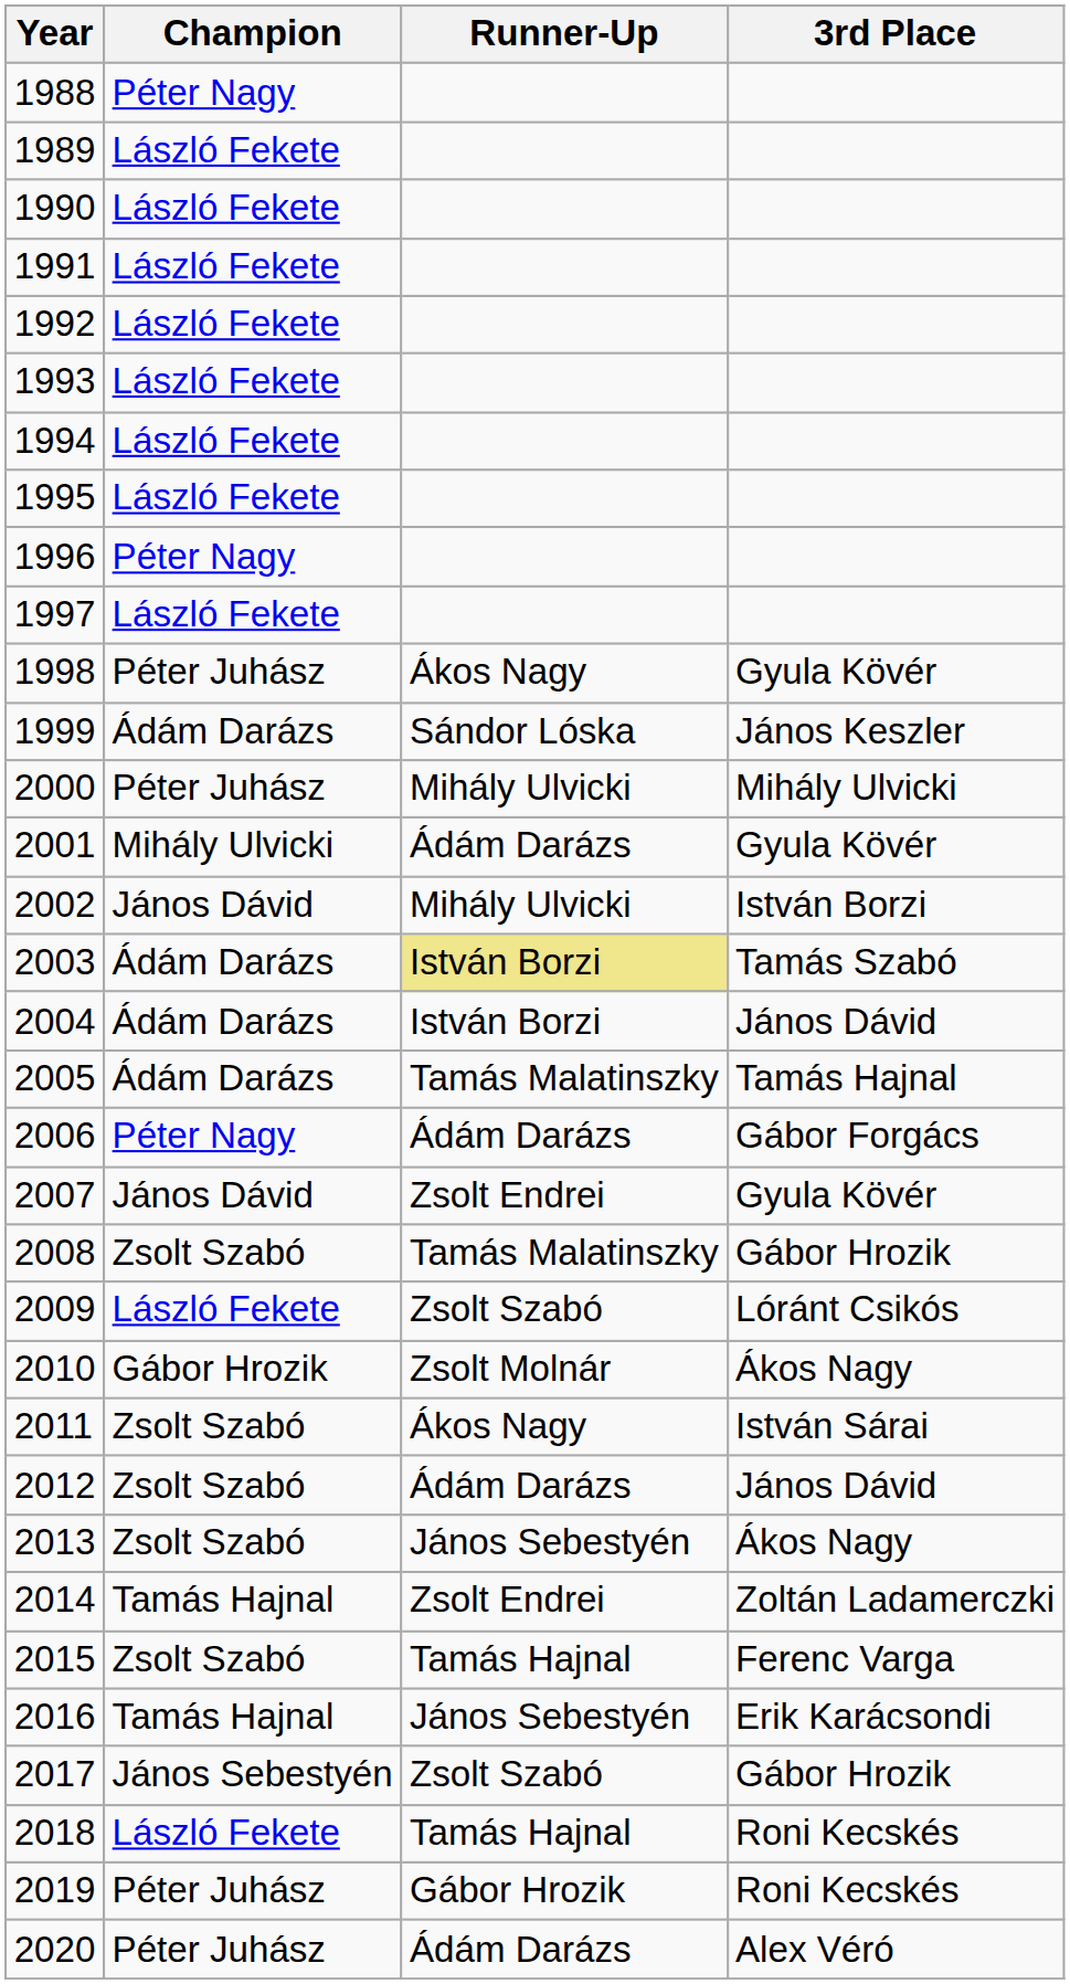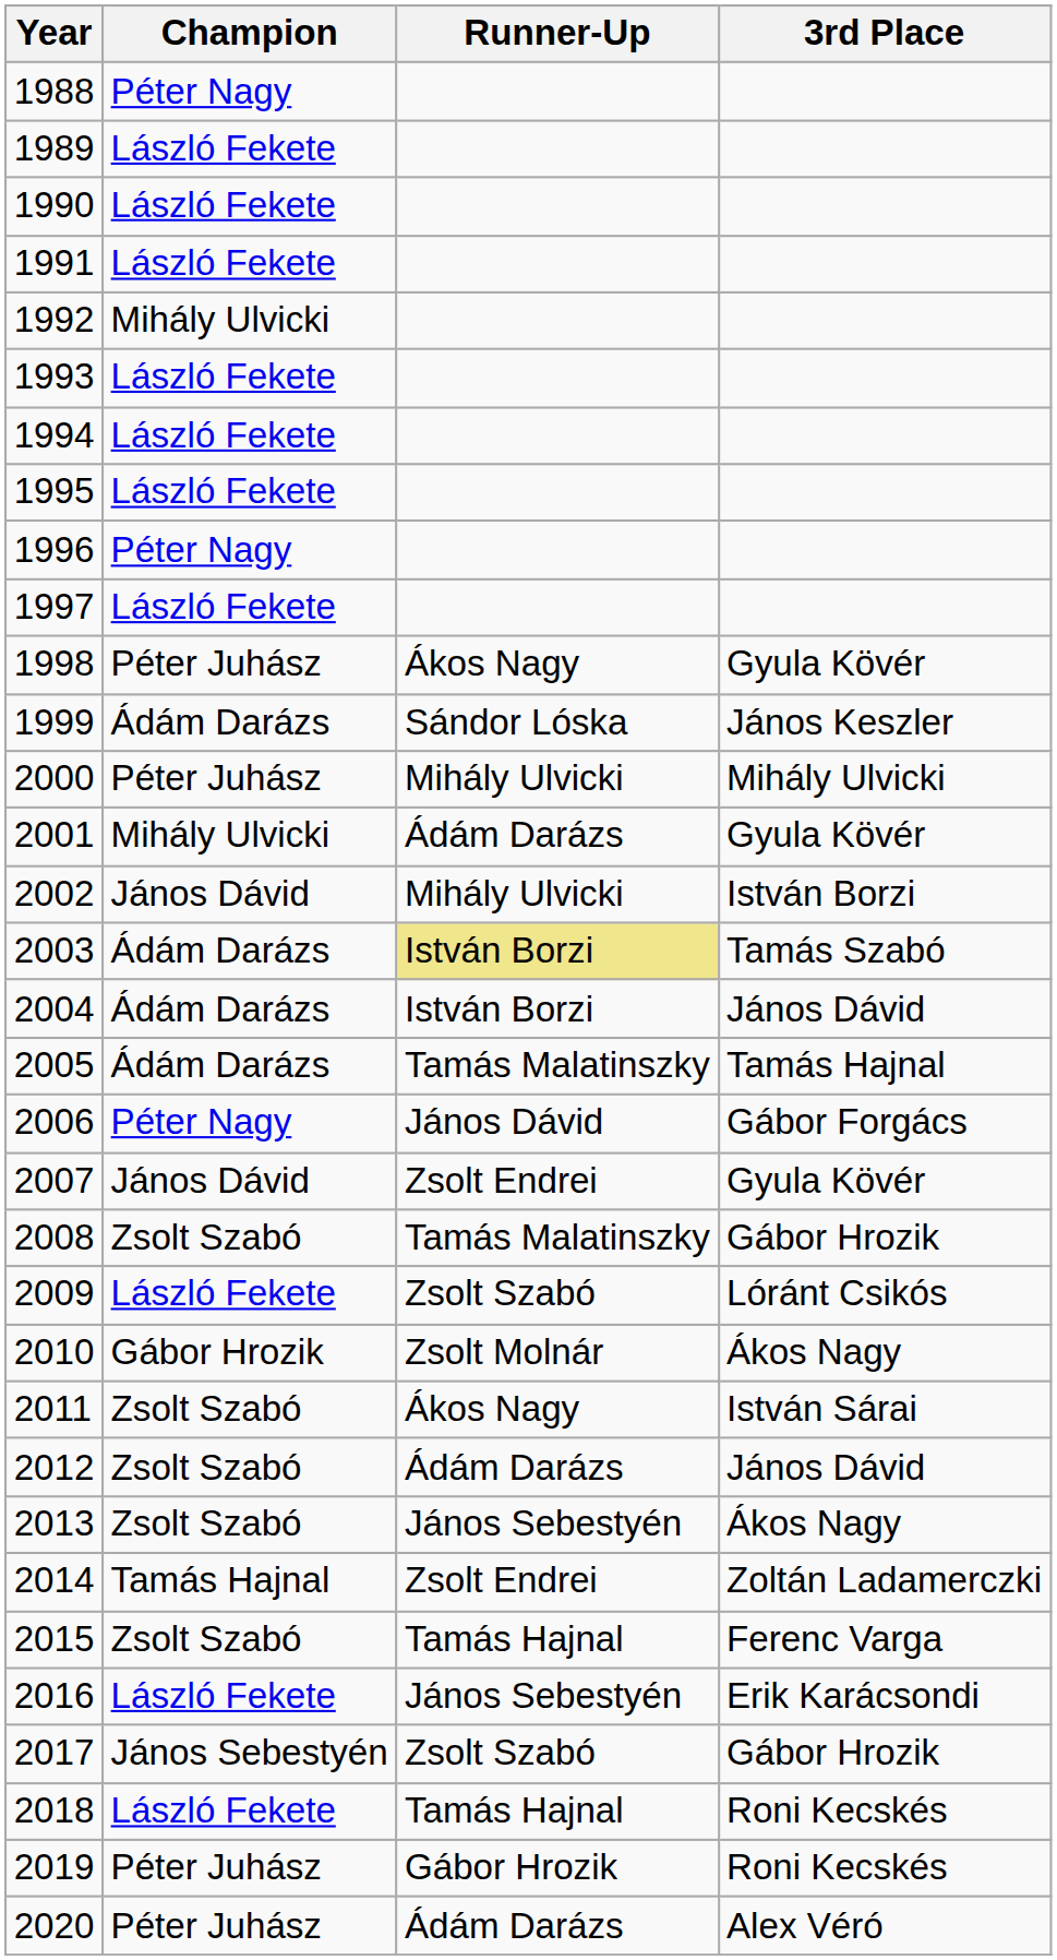 <table class="wikitable">
 <tr>
 <th>Year</th>
 <th>Champion</th>
 <th>Runner-Up</th>
 <th>3rd Place</th>
 </tr>
 <tr>
 <td>1988</td>
 <td> <a href='#'>Péter Nagy</a></td>
 <td></td>
 <td></td>
 </tr>
 <tr>
 <td>1989</td>
 <td> <a href='#'>László Fekete</a></td>
 <td></td>
 <td></td>
 </tr>
 <tr>
 <td>1990</td>
 <td> <a href='#'>László Fekete</a></td>
 <td></td>
 <td></td>
 </tr>
 <tr>
 <td>1991</td>
 <td> <a href='#'>László Fekete</a></td>
 <td></td>
 <td></td>
 </tr>
 <tr>
 <td>1992</td>
-<td> <a href='#'>László Fekete</a></td>
+<td> Mihály Ulvicki</td>
 <td></td>
 <td></td>
 </tr>
 <tr>
 <td>1993</td>
 <td> <a href='#'>László Fekete</a></td>
 <td></td>
 <td></td>
 </tr>
 <tr>
 <td>1994</td>
 <td> <a href='#'>László Fekete</a></td>
 <td></td>
 <td></td>
 </tr>
 <tr>
 <td>1995</td>
 <td> <a href='#'>László Fekete</a></td>
 <td></td>
 <td></td>
 </tr>
 <tr>
 <td>1996</td>
 <td> <a href='#'>Péter Nagy</a></td>
 <td></td>
 <td></td>
 </tr>
 <tr>
 <td>1997</td>
 <td> <a href='#'>László Fekete</a></td>
 <td></td>
 <td></td>
 </tr>
 <tr>
 <td>1998</td>
 <td> Péter Juhász</td>
 <td> Ákos Nagy</td>
 <td> Gyula Kövér</td>
 </tr>
 <tr>
 <td>1999</td>
 <td> Ádám Darázs</td>
 <td> Sándor Lóska</td>
 <td> János Keszler</td>
 </tr>
 <tr>
 <td>2000</td>
 <td> Péter Juhász</td>
 <td> Mihály Ulvicki</td>
 <td> Mihály Ulvicki</td>
 </tr>
 <tr>
 <td>2001</td>
 <td> Mihály Ulvicki</td>
 <td> Ádám Darázs</td>
 <td> Gyula Kövér</td>
 </tr>
 <tr>
 <td>2002</td>
 <td> János Dávid</td>
 <td> Mihály Ulvicki</td>
 <td> István Borzi</td>
 </tr>
 <tr>
 <td>2003</td>
 <td> Ádám Darázs</td>
 <td style="background: khaki;"> István Borzi</td>
 <td> Tamás Szabó</td>
 </tr>
 <tr>
 <td>2004</td>
 <td> Ádám Darázs</td>
 <td> István Borzi</td>
 <td> János Dávid</td>
 </tr>
 <tr>
 <td>2005</td>
 <td> Ádám Darázs</td>
 <td> Tamás Malatinszky</td>
 <td> Tamás Hajnal</td>
 </tr>
 <tr>
 <td>2006</td>
 <td> <a href='#'>Péter Nagy</a></td>
-<td> Ádám Darázs</td>
+<td> János Dávid</td>
 <td> Gábor Forgács</td>
 </tr>
 <tr>
 <td>2007</td>
 <td> János Dávid</td>
 <td> Zsolt Endrei</td>
 <td> Gyula Kövér</td>
 </tr>
 <tr>
 <td>2008</td>
 <td> Zsolt Szabó</td>
 <td> Tamás Malatinszky</td>
 <td> Gábor Hrozik</td>
 </tr>
 <tr>
 <td>2009</td>
 <td> <a href='#'>László Fekete</a></td>
 <td> Zsolt Szabó</td>
 <td> Lóránt Csikós</td>
 </tr>
 <tr>
 <td>2010</td>
 <td> Gábor Hrozik</td>
 <td> Zsolt Molnár</td>
 <td> Ákos Nagy</td>
 </tr>
 <tr>
 <td>2011</td>
 <td> Zsolt Szabó</td>
 <td> Ákos Nagy</td>
 <td> István Sárai</td>
 </tr>
 <tr>
 <td>2012</td>
 <td> Zsolt Szabó</td>
 <td> Ádám Darázs</td>
 <td> János Dávid</td>
 </tr>
 <tr>
 <td>2013</td>
 <td> Zsolt Szabó</td>
 <td> János Sebestyén</td>
 <td> Ákos Nagy</td>
 </tr>
 <tr>
 <td>2014</td>
 <td> Tamás Hajnal</td>
 <td> Zsolt Endrei</td>
 <td> Zoltán Ladamerczki</td>
 </tr>
 <tr>
 <td>2015</td>
 <td> Zsolt Szabó</td>
 <td> Tamás Hajnal</td>
 <td> Ferenc Varga</td>
 </tr>
 <tr>
 <td>2016</td>
-<td> Tamás Hajnal</td>
+<td> <a href='#'>László Fekete</a></td>
 <td> János Sebestyén</td>
 <td> Erik Karácsondi</td>
 </tr>
 <tr>
 <td>2017</td>
 <td> János Sebestyén</td>
 <td> Zsolt Szabó</td>
 <td> Gábor Hrozik</td>
 </tr>
 <tr>
 <td>2018</td>
 <td> <a href='#'>László Fekete</a></td>
 <td> Tamás Hajnal</td>
 <td> Roni Kecskés</td>
 </tr>
 <tr>
 <td>2019</td>
 <td> Péter Juhász</td>
 <td> Gábor Hrozik</td>
 <td> Roni Kecskés</td>
 </tr>
 <tr>
 <td>2020</td>
 <td> Péter Juhász</td>
 <td> Ádám Darázs</td>
 <td> Alex Véró</td>
 </tr>
 <tr>
 </tr>
 </table>
